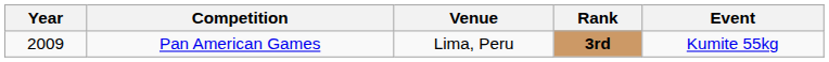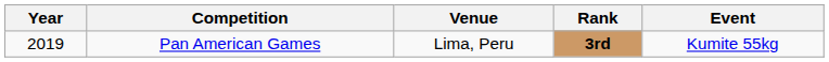 <table class="wikitable sortable" width=45% style="font-size:90%; text-align:center;">
 <tr>
 <th>Year</th>
 <th>Competition</th>
 <th>Venue</th>
 <th>Rank</th>
 <th>Event</th>
 </tr>
 <tr>
-<td>2009</td>
+<td>2019</td>
 <td><a href='#'>Pan American Games</a></td>
 <td>Lima, Peru</td>
 <td bgcolor="cc9966"><strong>3rd</strong></td>
 <td><a href='#'>Kumite 55kg</a></td>
 </tr>
 </table>
